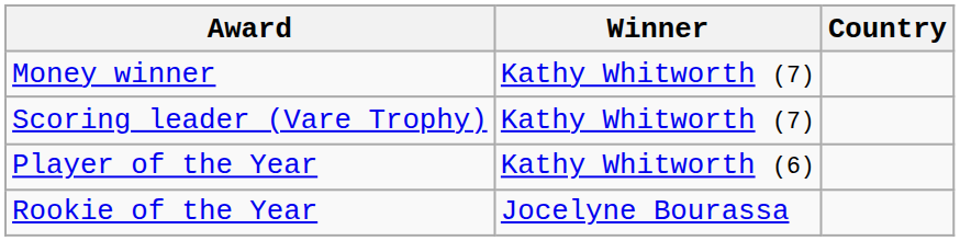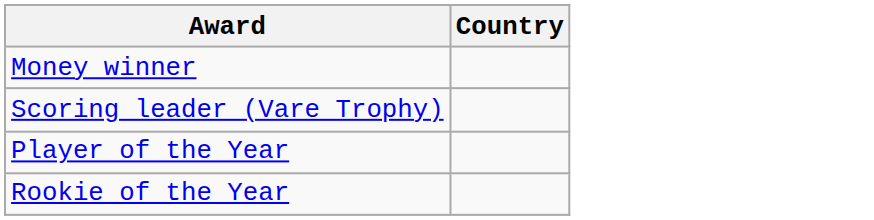 <table class="wikitable">
 <tr>
 <th>Award</th>
-<th>Winner</th>
 <th>Country</th>
 </tr>
 <tr>
 <td><a href='#'>Money winner</a></td>
-<td><a href='#'>Kathy Whitworth</a> <small>(7)</small></td>
 <td></td>
 </tr>
 <tr>
 <td><a href='#'>Scoring leader (Vare Trophy)</a></td>
-<td><a href='#'>Kathy Whitworth</a> <small>(7)</small></td>
 <td></td>
 </tr>
 <tr>
 <td><a href='#'>Player of the Year</a></td>
-<td><a href='#'>Kathy Whitworth</a> <small>(6)</small></td>
 <td></td>
 </tr>
 <tr>
 <td><a href='#'>Rookie of the Year</a></td>
-<td><a href='#'>Jocelyne Bourassa</a></td>
 <td></td>
 </tr>
 </table>
